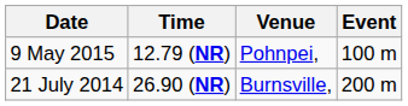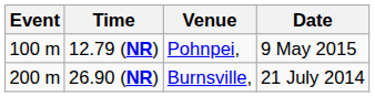 <table class="wikitable" style="border-collapse: collapse; font-size: 95%;">
 <tr>
-<th scope=col>Date</th>
+<th scope=col>Event</th>
 <th scope=col>Time</th>
 <th scope=col>Venue</th>
-<th scope=col>Event</th>
+<th scope=col>Date</th>
 </tr>
 <tr>
-<td>9 May 2015</td>
+<td>100 m</td>
 <td>12.79 (<strong><a href='#'>NR</a></strong>)</td>
 <td><a href='#'>Pohnpei</a>, </td>
-<td>100 m</td>
+<td>9 May 2015</td>
 </tr>
 <tr>
-<td>21 July 2014</td>
+<td>200 m</td>
 <td>26.90 (<strong><a href='#'>NR</a></strong>)</td>
 <td><a href='#'>Burnsville</a>, </td>
-<td>200 m</td>
+<td>21 July 2014</td>
 </tr>
 </table>
